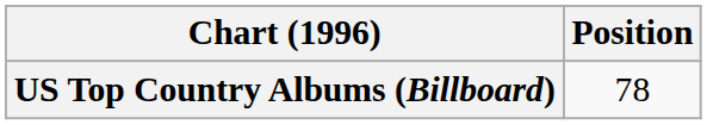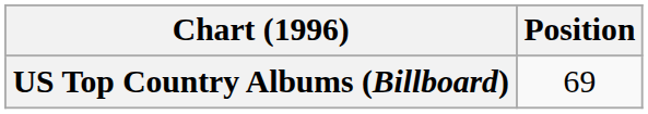 <table class="wikitable plainrowheaders" style="text-align:center">
 <tr>
 <th scope="col">Chart (1996)</th>
 <th scope="col">Position</th>
 </tr>
 <tr>
 <th scope="row">US Top Country Albums (<em>Billboard</em>)</th>
-<td>78</td>
+<td>69</td>
 </tr>
 </table>
